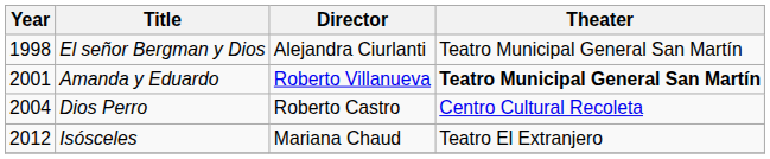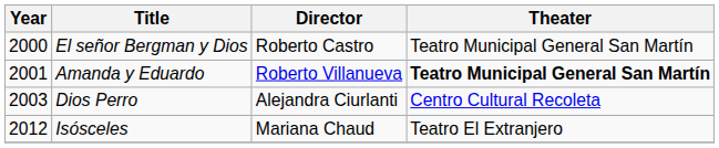 <table class="wikitable">
 <tr>
 <th>Year</th>
 <th>Title</th>
 <th>Director</th>
 <th>Theater</th>
 </tr>
 <tr>
-<td>1998</td>
+<td>2000</td>
 <td><em>El señor Bergman y Dios</em></td>
-<td>Alejandra Ciurlanti</td>
+<td>Roberto Castro</td>
 <td>Teatro Municipal General San Martín</td>
 </tr>
 <tr>
 <td>2001</td>
 <td><em>Amanda y Eduardo</em></td>
 <td><a href='#'>Roberto Villanueva</a></td>
 <td><strong>Teatro Municipal General San Martín</strong></td>
 </tr>
 <tr>
-<td>2004</td>
+<td>2003</td>
 <td><em>Dios Perro</em></td>
-<td>Roberto Castro</td>
+<td>Alejandra Ciurlanti</td>
 <td><a href='#'>Centro Cultural Recoleta</a></td>
 </tr>
 <tr>
 <td>2012</td>
 <td><em>Isósceles</em></td>
 <td>Mariana Chaud</td>
 <td>Teatro El Extranjero</td>
 </tr>
 <tr>
 </tr>
 </table>
